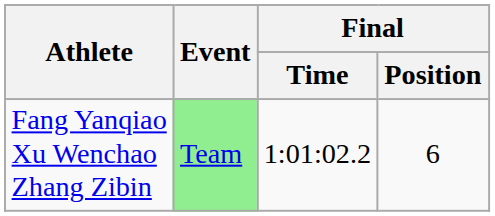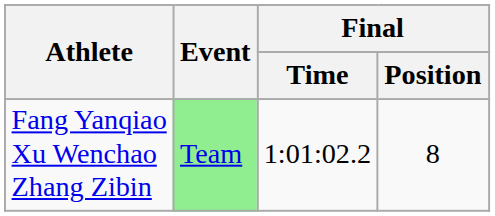 <table class="wikitable" style="font-size:90%;">
 <tr>
 <th rowspan=2>Athlete</th>
 <th rowspan=2>Event</th>
 <th colspan=2>Final</th>
 </tr>
 <tr>
 <th>Time</th>
 <th>Position</th>
 </tr>
 <tr>
 <td><a href='#'>Fang Yanqiao</a><br><a href='#'>Xu Wenchao</a><br><a href='#'>Zhang Zibin</a></td>
 <td style="background: lightgreen;"><a href='#'>Team</a></td>
 <td align=center>1:01:02.2</td>
-<td align=center>6</td>
+<td align=center>8</td>
 </tr>
 </table>
